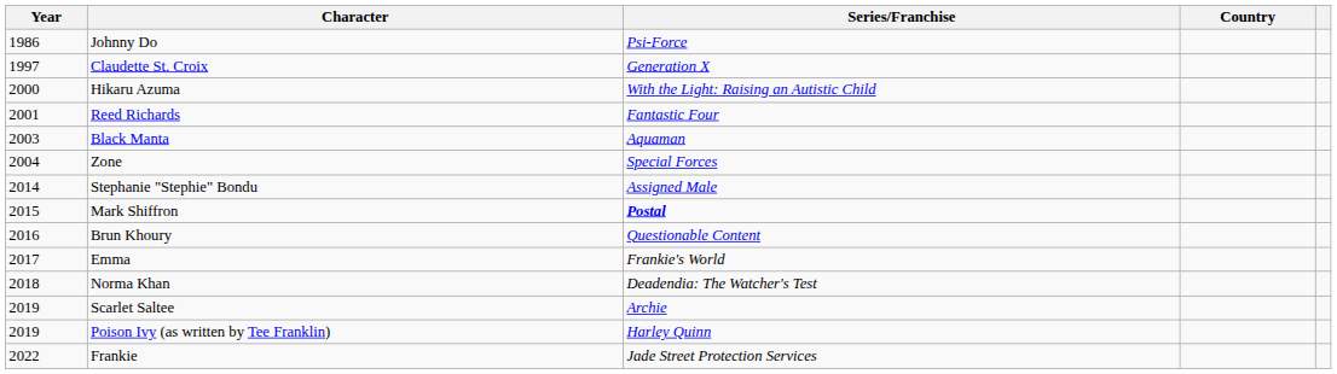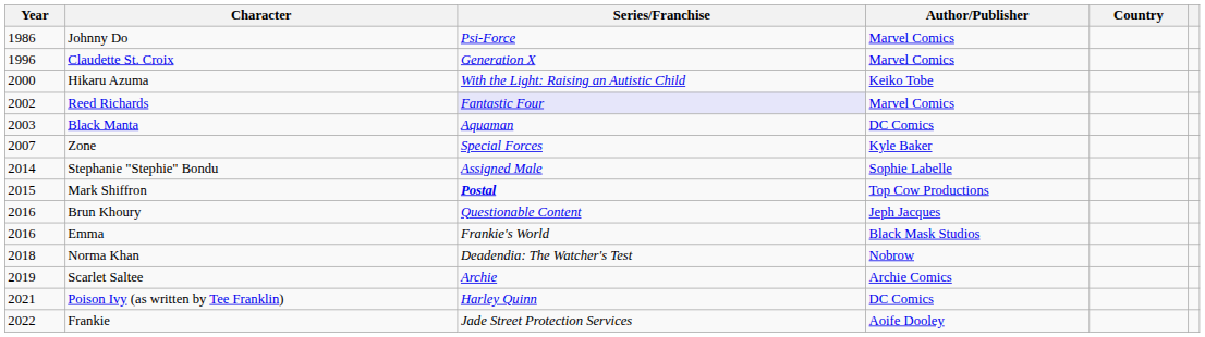 <table class="wikitable sortable" style="min-width:70%">
 <tr>
 <th>Year</th>
 <th>Character</th>
 <th>Series/Franchise</th>
+<th>Author/Publisher</th>
 <th>Country</th>
 <th scope="col" class="unsortable"></th>
 </tr>
 <tr>
 <td>1986</td>
 <td>Johnny Do</td>
 <td><em><a href='#'>Psi-Force</a></em></td>
+<td><a href='#'>Marvel Comics</a></td>
 <td></td>
 <td></td>
 </tr>
 <tr>
-<td>1997</td>
+<td>1996</td>
 <td><a href='#'>Claudette St. Croix</a></td>
 <td><em><a href='#'>Generation X</a></em></td>
+<td><a href='#'>Marvel Comics</a></td>
 <td></td>
 <td></td>
 </tr>
 <tr>
 <td>2000</td>
 <td>Hikaru Azuma</td>
 <td><a href='#'><em>With the Light: Raising an Autistic Child</em></a></td>
+<td><a href='#'>Keiko Tobe</a></td>
 <td></td>
 <td></td>
 </tr>
 <tr>
-<td>2001</td>
+<td>2002</td>
 <td><a href='#'>Reed Richards</a></td>
-<td><em><a href='#'>Fantastic Four</a></em></td>
+<td style="background: lavender;"><em><a href='#'>Fantastic Four</a></em></td>
+<td><a href='#'>Marvel Comics</a></td>
 <td></td>
 <td></td>
 </tr>
 <tr>
 <td>2003</td>
 <td><a href='#'>Black Manta</a></td>
 <td><em><a href='#'>Aquaman</a></em></td>
+<td><a href='#'>DC Comics</a></td>
 <td></td>
 <td></td>
 </tr>
 <tr>
-<td>2004</td>
+<td>2007</td>
 <td>Zone</td>
 <td><em><a href='#'>Special Forces</a></em></td>
+<td><a href='#'>Kyle Baker</a></td>
 <td></td>
 <td></td>
 </tr>
 <tr>
 <td>2014</td>
 <td>Stephanie "Stephie" Bondu</td>
 <td><em><a href='#'>Assigned Male</a></em></td>
+<td><a href='#'>Sophie Labelle</a></td>
 <td></td>
 <td></td>
 </tr>
 <tr>
 <td>2015</td>
 <td>Mark Shiffron</td>
 <td><strong><em><a href='#'>Postal</a></em></strong></td>
+<td><a href='#'>Top Cow Productions</a></td>
 <td></td>
 <td></td>
 </tr>
 <tr>
 <td>2016</td>
 <td>Brun Khoury</td>
 <td><em><a href='#'>Questionable Content</a></em></td>
+<td><a href='#'>Jeph Jacques</a></td>
 <td></td>
 <td></td>
 </tr>
 <tr>
-<td>2017</td>
+<td>2016</td>
 <td>Emma</td>
 <td><em>Frankie's World</em></td>
+<td><a href='#'>Black Mask Studios</a></td>
 <td></td>
 <td></td>
 </tr>
 <tr>
 <td>2018</td>
 <td>Norma Khan</td>
 <td><em>Deadendia: The Watcher's Test</em></td>
+<td><a href='#'>Nobrow</a></td>
 <td></td>
 <td></td>
 </tr>
 <tr>
 <td>2019</td>
 <td>Scarlet Saltee</td>
 <td><em><a href='#'>Archie</a></em></td>
+<td><a href='#'>Archie Comics</a></td>
 <td></td>
 <td></td>
 </tr>
 <tr>
-<td>2019</td>
+<td>2021</td>
 <td><a href='#'>Poison Ivy</a> (as written by <a href='#'>Tee Franklin</a>)</td>
 <td><em><a href='#'>Harley Quinn</a></em></td>
+<td><a href='#'>DC Comics</a></td>
 <td></td>
 <td></td>
 </tr>
 <tr>
 <td>2022</td>
 <td>Frankie</td>
 <td><em>Jade Street Protection Services</em></td>
+<td><a href='#'>Aoife Dooley</a></td>
 <td></td>
 <td></td>
 </tr>
 </table>
